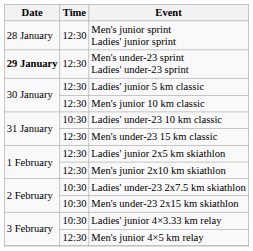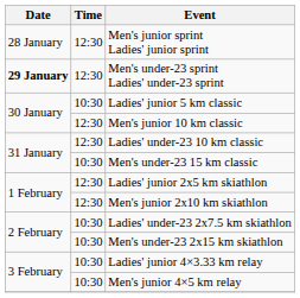 <table class="wikitable">
 <tr>
 <th>Date</th>
 <th>Time</th>
 <th>Event</th>
 </tr>
 <tr>
 <td>28 January</td>
 <td>12:30</td>
 <td>Men's junior sprint<br>Ladies' junior sprint</td>
 </tr>
 <tr>
 <td><strong>29 January</strong></td>
 <td>12:30</td>
 <td>Men's under-23 sprint<br>Ladies' under-23 sprint</td>
 </tr>
 <tr>
 <td rowspan=2>30 January</td>
-<td>12:30</td>
+<td>10:30</td>
 <td>Ladies' junior 5 km classic</td>
 </tr>
 <tr>
 <td>12:30</td>
 <td>Men's junior 10 km classic</td>
 </tr>
 <tr>
 <td rowspan=2>31 January</td>
-<td>10:30</td>
+<td>12:30</td>
 <td>Ladies' under-23 10 km classic</td>
 </tr>
 <tr>
-<td>12:30</td>
+<td>10:30</td>
 <td>Men's under-23 15 km classic</td>
 </tr>
 <tr>
 <td rowspan=2>1 February</td>
 <td>12:30</td>
 <td>Ladies' junior 2x5 km skiathlon</td>
 </tr>
 <tr>
 <td>12:30</td>
 <td>Men's junior 2x10 km skiathlon</td>
 </tr>
 <tr>
 <td rowspan=2>2 February</td>
 <td>10:30</td>
 <td>Ladies' under-23 2x7.5 km skiathlon</td>
 </tr>
 <tr>
 <td>10:30</td>
 <td>Men's under-23 2x15 km skiathlon</td>
 </tr>
 <tr>
 <td rowspan=2>3 February</td>
 <td>10:30</td>
 <td>Ladies' junior 4×3.33 km relay</td>
 </tr>
 <tr>
-<td>12:30</td>
+<td>10:30</td>
 <td>Men's junior 4×5 km relay</td>
 </tr>
 <tr>
 </tr>
 </table>
